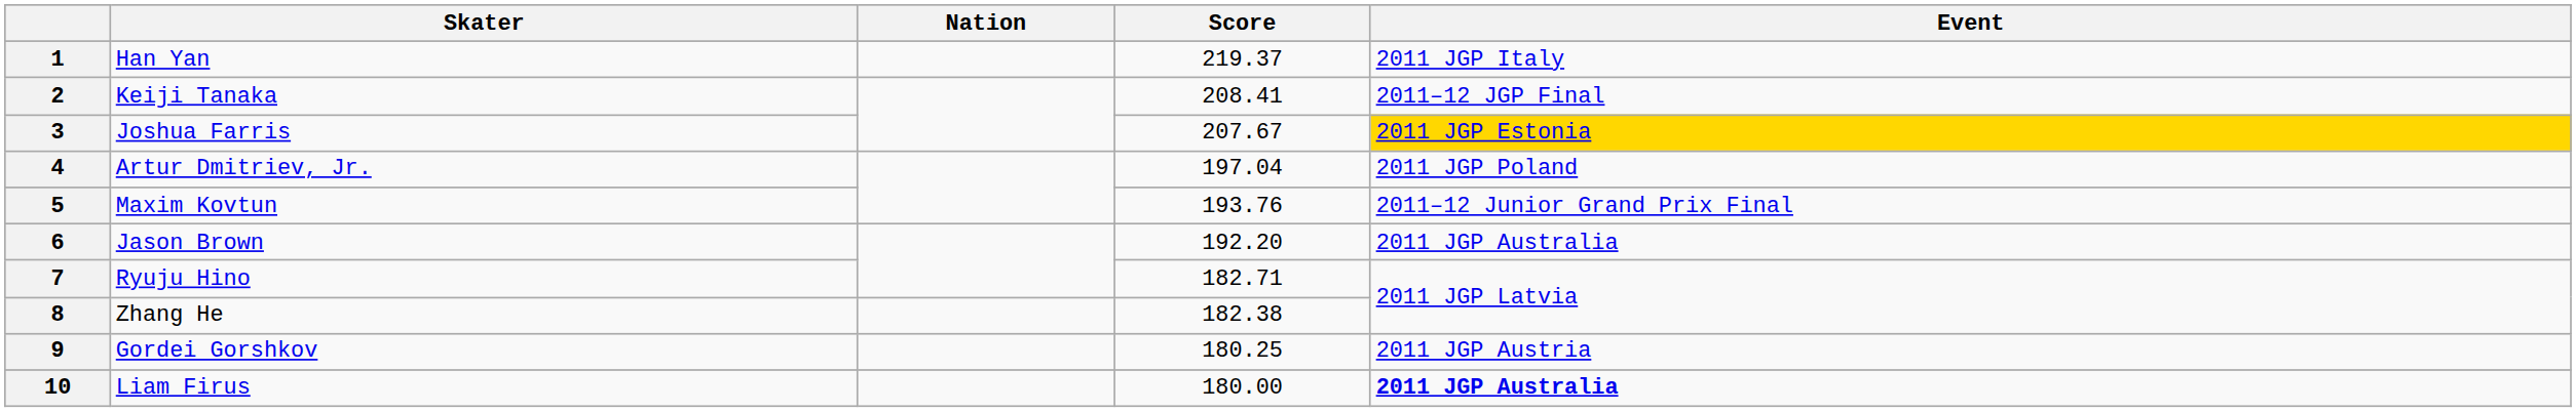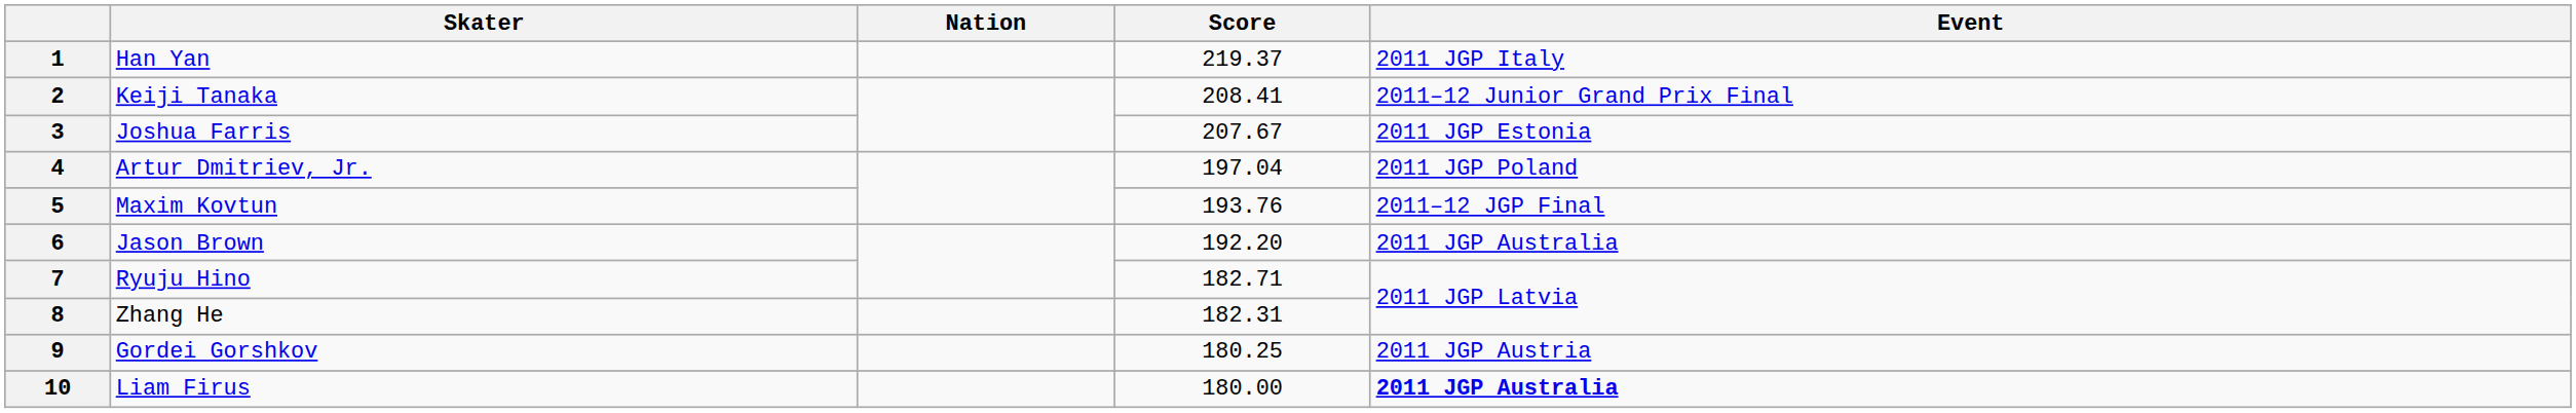 <table class="wikitable sortable" style="text-align:left; width:75%">
 <tr>
 <th scope="col"></th>
 <th scope="col">Skater</th>
 <th scope="col">Nation</th>
 <th scope="col">Score</th>
 <th scope="col">Event</th>
 </tr>
 <tr>
 <th scope="row">1</th>
 <td><a href='#'>Han Yan</a></td>
 <td></td>
 <td align="center">219.37</td>
 <td><a href='#'>2011 JGP Italy</a></td>
 </tr>
 <tr>
 <th scope="row">2</th>
 <td><a href='#'>Keiji Tanaka</a></td>
 <td rowspan="2"></td>
 <td align="center">208.41</td>
-<td><a href='#'>2011–12 JGP Final</a></td>
+<td><a href='#'>2011–12 Junior Grand Prix Final</a></td>
 </tr>
 <tr>
 <th scope="row">3</th>
 <td><a href='#'>Joshua Farris</a></td>
 <td align="center">207.67</td>
-<td style="background: gold;"><a href='#'>2011 JGP Estonia</a></td>
+<td><a href='#'>2011 JGP Estonia</a></td>
 </tr>
 <tr>
 <th scope="row">4</th>
 <td><a href='#'>Artur Dmitriev, Jr.</a></td>
 <td rowspan="2"></td>
 <td align="center">197.04</td>
 <td><a href='#'>2011 JGP Poland</a></td>
 </tr>
 <tr>
 <th scope="row">5</th>
 <td><a href='#'>Maxim Kovtun</a></td>
 <td align="center">193.76</td>
-<td><a href='#'>2011–12 Junior Grand Prix Final</a></td>
+<td><a href='#'>2011–12 JGP Final</a></td>
 </tr>
 <tr>
 <th scope="row">6</th>
 <td><a href='#'>Jason Brown</a></td>
 <td rowspan="2"></td>
 <td align="center">192.20</td>
 <td><a href='#'>2011 JGP Australia</a></td>
 </tr>
 <tr>
 <th scope="row">7</th>
 <td><a href='#'>Ryuju Hino</a></td>
 <td align="center">182.71</td>
 <td rowspan="2"><a href='#'>2011 JGP Latvia</a></td>
 </tr>
 <tr>
 <th scope="row">8</th>
 <td>Zhang He</td>
 <td></td>
-<td align="center">182.38</td>
+<td align="center">182.31</td>
 </tr>
 <tr>
 <th scope="row">9</th>
 <td><a href='#'>Gordei Gorshkov</a></td>
 <td></td>
 <td align="center">180.25</td>
 <td><a href='#'>2011 JGP Austria</a></td>
 </tr>
 <tr>
 <th scope="row">10</th>
 <td><a href='#'>Liam Firus</a></td>
 <td></td>
 <td align="center">180.00</td>
 <td><strong><a href='#'>2011 JGP Australia</a></strong></td>
 </tr>
 </table>
